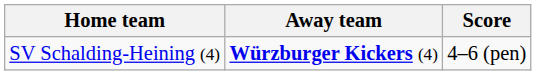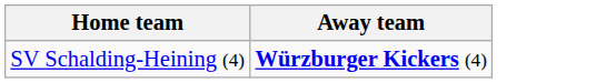 <table class="wikitable" style="text-align: center">
 <tr>
 <th>Home team</th>
 <th>Away team</th>
-<th>Score</th>
 </tr>
 <tr>
 <td><a href='#'>SV Schalding-Heining</a> <small>(4)</small></td>
 <td><strong><a href='#'>Würzburger Kickers</a></strong> <small>(4)</small></td>
-<td>4–6 (pen)</td>
 </tr>
 </table>
